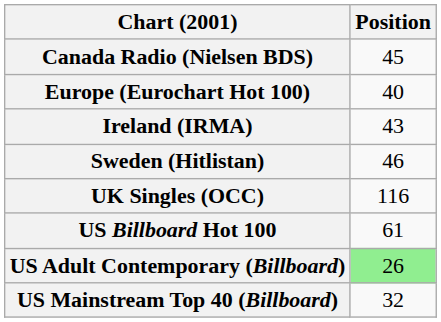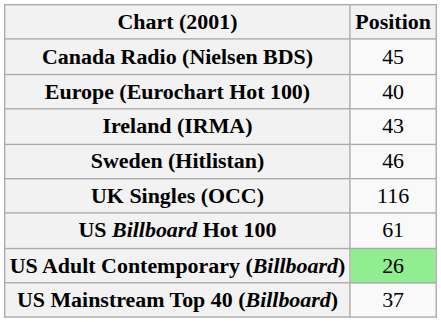 <table class="wikitable sortable plainrowheaders" style="text-align:center">
 <tr>
 <th scope="col">Chart (2001)</th>
 <th scope="col">Position</th>
 </tr>
 <tr>
 <th scope="row">Canada Radio (Nielsen BDS)</th>
 <td>45</td>
 </tr>
 <tr>
 <th scope="row">Europe (Eurochart Hot 100)</th>
 <td>40</td>
 </tr>
 <tr>
 <th scope="row">Ireland (IRMA)</th>
 <td>43</td>
 </tr>
 <tr>
 <th scope="row">Sweden (Hitlistan)</th>
 <td>46</td>
 </tr>
 <tr>
 <th scope="row">UK Singles (OCC)</th>
 <td>116</td>
 </tr>
 <tr>
 <th scope="row">US <em>Billboard</em> Hot 100</th>
 <td>61</td>
 </tr>
 <tr>
 <th scope="row">US Adult Contemporary (<em>Billboard</em>)</th>
 <td style="background: lightgreen;">26</td>
 </tr>
 <tr>
 <th scope="row">US Mainstream Top 40 (<em>Billboard</em>)</th>
-<td>32</td>
+<td>37</td>
 </tr>
 </table>
